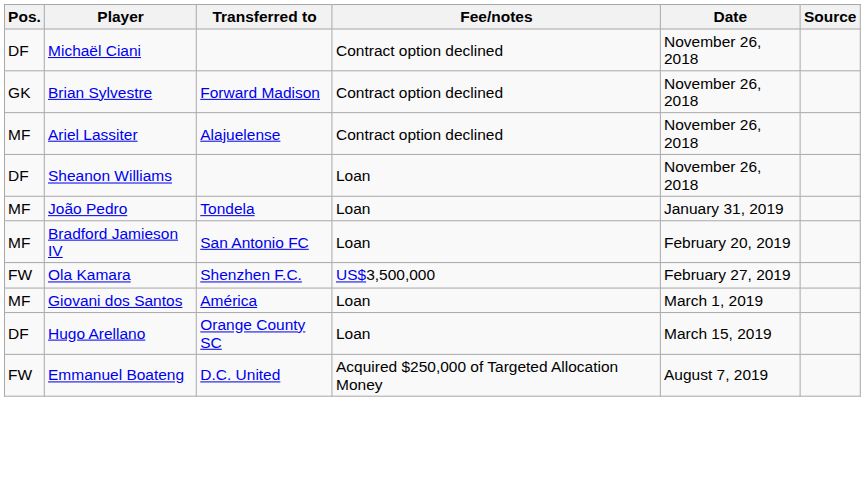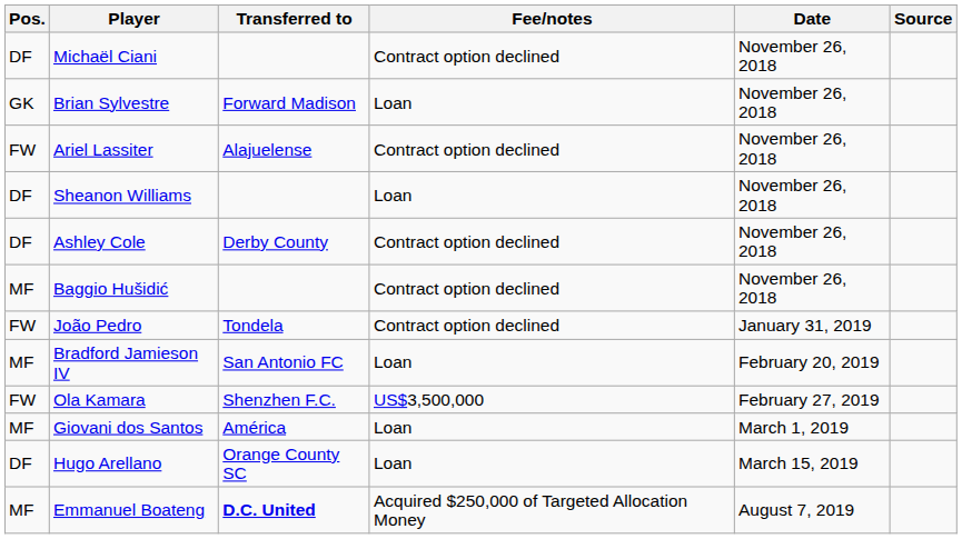 <table class="wikitable sortable" style="width:95%; text-align:center; font-size:95%; text-align:left;">
 <tr>
 <th>Pos.</th>
 <th>Player</th>
 <th>Transferred to</th>
 <th>Fee/notes</th>
 <th>Date</th>
 <th>Source</th>
 </tr>
 <tr>
 <td>DF</td>
 <td> <a href='#'>Michaël Ciani</a></td>
 <td></td>
 <td>Contract option declined</td>
 <td>November 26, 2018</td>
 <td align=center></td>
 </tr>
 <tr>
 <td>GK</td>
 <td> <a href='#'>Brian Sylvestre</a></td>
 <td> <a href='#'>Forward Madison</a></td>
-<td>Contract option declined</td>
+<td>Loan</td>
 <td>November 26, 2018</td>
 <td align=center></td>
 </tr>
 <tr>
-<td>MF</td>
+<td>FW</td>
 <td> <a href='#'>Ariel Lassiter</a></td>
 <td> <a href='#'>Alajuelense</a></td>
 <td>Contract option declined</td>
 <td>November 26, 2018</td>
 <td align=center></td>
 </tr>
 <tr>
 <td>DF</td>
 <td> <a href='#'>Sheanon Williams</a></td>
 <td></td>
 <td>Loan</td>
 <td>November 26, 2018</td>
 <td align=center></td>
 </tr>
 <tr>
+<td>DF</td>
+<td> <a href='#'>Ashley Cole</a></td>
+<td> <a href='#'>Derby County</a></td>
+<td>Contract option declined</td>
+<td>November 26, 2018</td>
+<td align=center></td>
+</tr>
+<tr>
 <td>MF</td>
+<td> <a href='#'>Baggio Hušidić</a></td>
+<td></td>
+<td>Contract option declined</td>
+<td>November 26, 2018</td>
+<td align=center></td>
+</tr>
+<tr>
+<td>FW</td>
 <td> <a href='#'>João Pedro</a></td>
 <td> <a href='#'>Tondela</a></td>
-<td>Loan</td>
+<td>Contract option declined</td>
 <td>January 31, 2019</td>
 <td align=center></td>
 </tr>
 <tr>
 <td>MF</td>
 <td> <a href='#'>Bradford Jamieson IV</a></td>
 <td> <a href='#'>San Antonio FC</a></td>
 <td>Loan</td>
 <td>February 20, 2019</td>
 <td align=center></td>
 </tr>
 <tr>
 <td>FW</td>
 <td> <a href='#'>Ola Kamara</a></td>
 <td> <a href='#'>Shenzhen F.C.</a></td>
 <td><a href='#'>US$</a>3,500,000</td>
 <td>February 27, 2019</td>
 <td align=center></td>
 </tr>
 <tr>
 <td>MF</td>
 <td> <a href='#'>Giovani dos Santos</a></td>
 <td> <a href='#'>América</a></td>
 <td>Loan</td>
 <td>March 1, 2019</td>
 <td align=center></td>
 </tr>
 <tr>
 <td>DF</td>
 <td> <a href='#'>Hugo Arellano</a></td>
 <td> <a href='#'>Orange County SC</a></td>
 <td>Loan</td>
 <td>March 15, 2019</td>
 <td align=center></td>
 </tr>
 <tr>
-<td>FW</td>
+<td>MF</td>
 <td> <a href='#'>Emmanuel Boateng</a></td>
-<td> <a href='#'>D.C. United</a></td>
+<td><strong> <a href='#'>D.C. United</a></strong></td>
 <td>Acquired $250,000 of Targeted Allocation Money</td>
 <td>August 7, 2019</td>
 <td align=center></td>
 </tr>
 </table>
